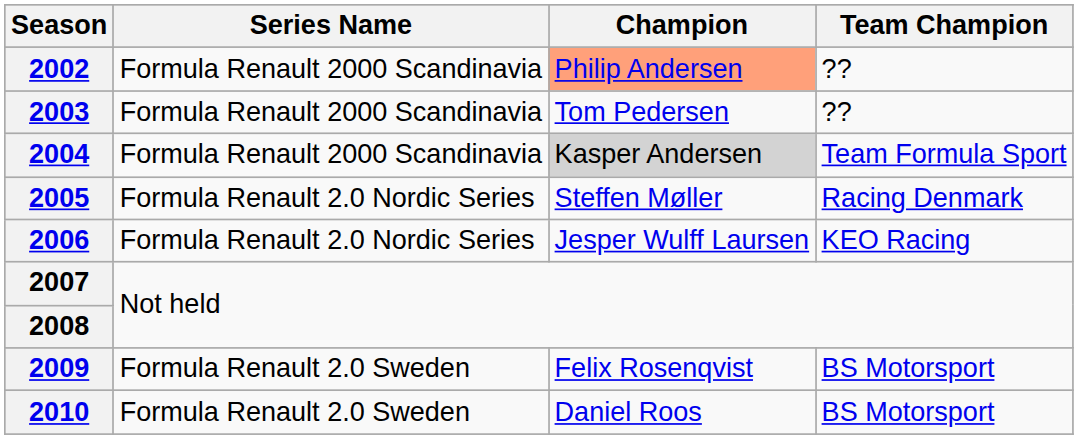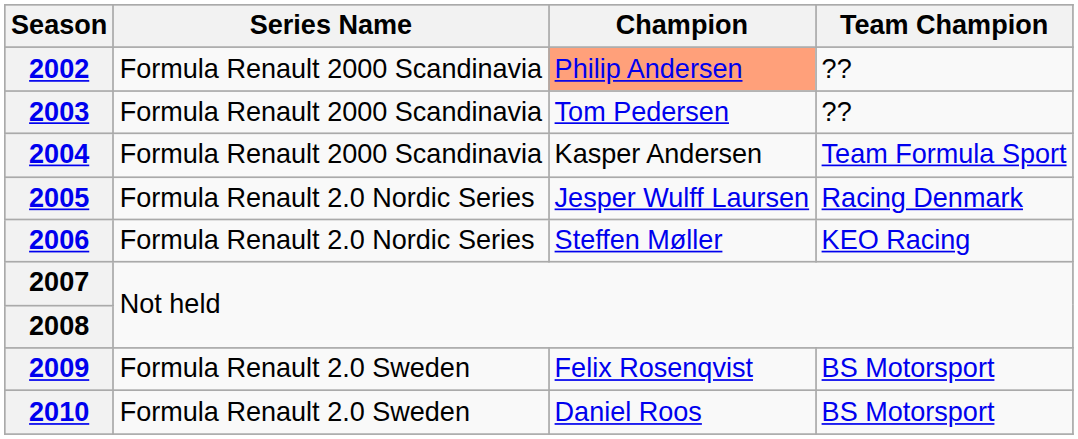 <table class="wikitable">
 <tr>
 <th>Season</th>
 <th>Series Name</th>
 <th>Champion</th>
 <th>Team Champion</th>
 </tr>
 <tr>
 <th><a href='#'>2002</a></th>
 <td>Formula Renault 2000 Scandinavia</td>
 <td style="background: lightsalmon;"> <a href='#'>Philip Andersen</a></td>
 <td> ??</td>
 </tr>
 <tr>
 <th><a href='#'>2003</a></th>
 <td>Formula Renault 2000 Scandinavia</td>
 <td> <a href='#'>Tom Pedersen</a></td>
 <td> ??</td>
 </tr>
 <tr>
 <th><a href='#'>2004</a></th>
 <td>Formula Renault 2000 Scandinavia</td>
-<td style="background: lightgrey;"> Kasper Andersen</td>
+<td> Kasper Andersen</td>
 <td> <a href='#'>Team Formula Sport</a></td>
 </tr>
 <tr>
 <th><a href='#'>2005</a></th>
 <td>Formula Renault 2.0 Nordic Series</td>
-<td> <a href='#'>Steffen Møller</a></td>
+<td> <a href='#'>Jesper Wulff Laursen</a></td>
 <td> <a href='#'>Racing Denmark</a></td>
 </tr>
 <tr>
 <th><a href='#'>2006</a></th>
 <td>Formula Renault 2.0 Nordic Series</td>
-<td> <a href='#'>Jesper Wulff Laursen</a></td>
+<td> <a href='#'>Steffen Møller</a></td>
 <td> <a href='#'>KEO Racing</a></td>
 </tr>
 <tr>
 <th>2007</th>
 <td colspan=3 rowspan=2>Not held</td>
 </tr>
 <tr>
 <th>2008</th>
 </tr>
 <tr>
 <th><a href='#'>2009</a></th>
 <td>Formula Renault 2.0 Sweden</td>
 <td> <a href='#'>Felix Rosenqvist</a></td>
 <td> <a href='#'>BS Motorsport</a></td>
 </tr>
 <tr>
 <th><a href='#'>2010</a></th>
 <td>Formula Renault 2.0 Sweden</td>
 <td> <a href='#'>Daniel Roos</a></td>
 <td> <a href='#'>BS Motorsport</a></td>
 </tr>
 </table>
